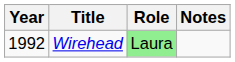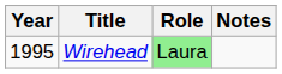 <table class="wikitable sortable">
 <tr>
 <th>Year</th>
 <th>Title</th>
 <th>Role</th>
 <th class="unsortable">Notes</th>
 </tr>
 <tr>
-<td>1992</td>
+<td>1995</td>
 <td><em><a href='#'>Wirehead</a></em></td>
 <td style="background: lightgreen;">Laura</td>
 <td></td>
 </tr>
 </table>
